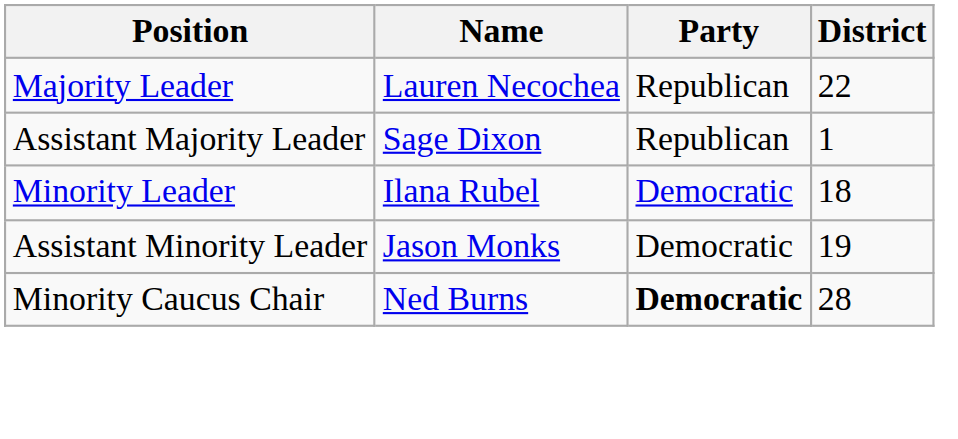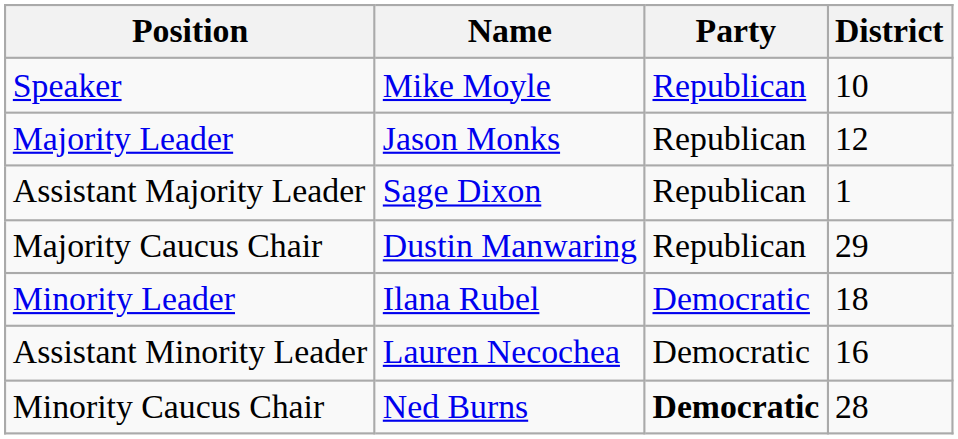 <table class="wikitable">
 <tr>
 <th>Position</th>
 <th>Name</th>
 <th>Party</th>
 <th>District</th>
 </tr>
 <tr>
+<td><a href='#'>Speaker</a></td>
+<td><a href='#'>Mike Moyle</a></td>
+<td><a href='#'>Republican</a></td>
+<td>10</td>
+</tr>
+<tr>
 <td><a href='#'>Majority Leader</a></td>
-<td><a href='#'>Lauren Necochea</a></td>
+<td><a href='#'>Jason Monks</a></td>
 <td>Republican</td>
-<td>22</td>
+<td>12</td>
 </tr>
 <tr>
 <td>Assistant Majority Leader</td>
 <td><a href='#'>Sage Dixon</a></td>
 <td>Republican</td>
 <td>1</td>
+</tr>
+<tr>
+<td>Majority Caucus Chair</td>
+<td><a href='#'>Dustin Manwaring</a></td>
+<td>Republican</td>
+<td>29</td>
 </tr>
 <tr>
 <td><a href='#'>Minority Leader</a></td>
 <td><a href='#'>Ilana Rubel</a></td>
 <td><a href='#'>Democratic</a></td>
 <td>18</td>
 </tr>
 <tr>
 <td>Assistant Minority Leader</td>
-<td><a href='#'>Jason Monks</a></td>
+<td><a href='#'>Lauren Necochea</a></td>
 <td>Democratic</td>
-<td>19</td>
+<td>16</td>
 </tr>
 <tr>
 <td>Minority Caucus Chair</td>
 <td><a href='#'>Ned Burns</a></td>
 <td><strong>Democratic</strong></td>
 <td>28</td>
 </tr>
 </table>
